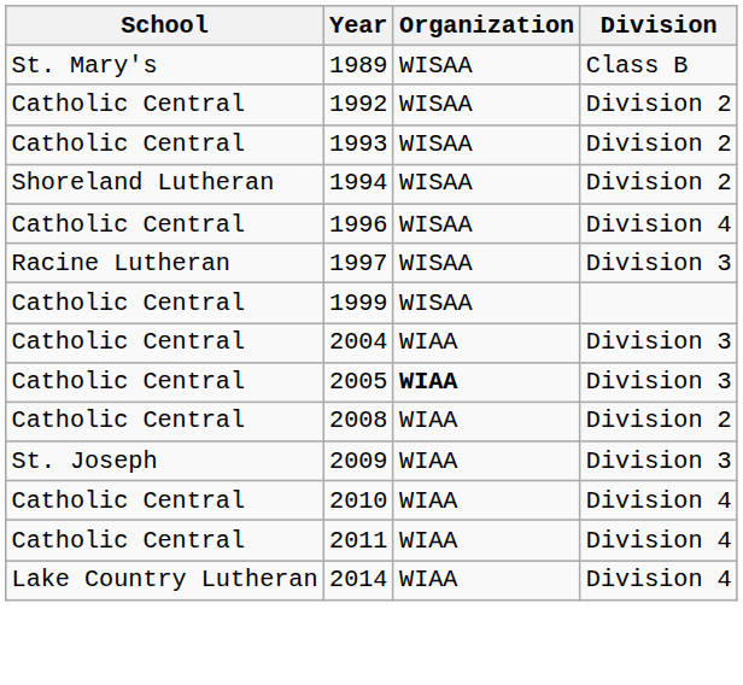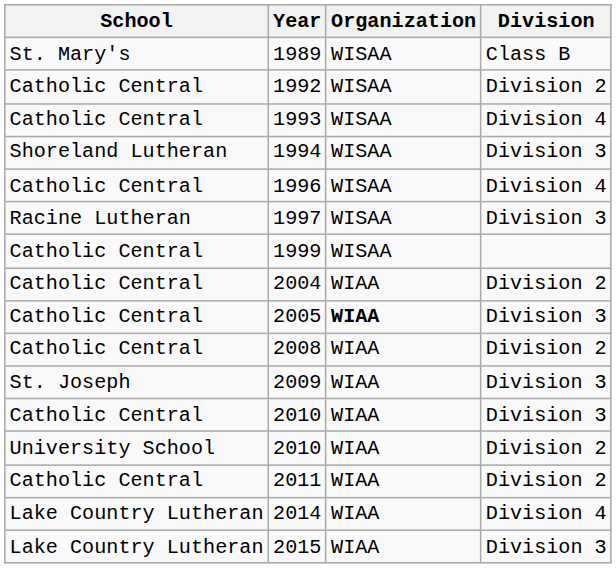 <table class="wikitable">
 <tr>
 <th>School</th>
 <th>Year</th>
 <th>Organization</th>
 <th>Division</th>
 </tr>
 <tr>
 <td>St. Mary's</td>
 <td>1989</td>
 <td>WISAA</td>
 <td>Class B</td>
 </tr>
 <tr>
 <td>Catholic Central</td>
 <td>1992</td>
 <td>WISAA</td>
 <td>Division 2</td>
 </tr>
 <tr>
 <td>Catholic Central</td>
 <td>1993</td>
 <td>WISAA</td>
-<td>Division 2</td>
+<td>Division 4</td>
 </tr>
 <tr>
 <td>Shoreland Lutheran</td>
 <td>1994</td>
 <td>WISAA</td>
-<td>Division 2</td>
+<td>Division 3</td>
 </tr>
 <tr>
 <td>Catholic Central</td>
 <td>1996</td>
 <td>WISAA</td>
 <td>Division 4</td>
 </tr>
 <tr>
 <td>Racine Lutheran</td>
 <td>1997</td>
 <td>WISAA</td>
 <td>Division 3</td>
 </tr>
 <tr>
 <td>Catholic Central</td>
 <td>1999</td>
 <td>WISAA</td>
 <td></td>
 </tr>
 <tr>
 <td>Catholic Central</td>
 <td>2004</td>
 <td>WIAA</td>
-<td>Division 3</td>
+<td>Division 2</td>
 </tr>
 <tr>
 <td>Catholic Central</td>
 <td>2005</td>
 <td><strong>WIAA</strong></td>
 <td>Division 3</td>
 </tr>
 <tr>
 <td>Catholic Central</td>
 <td>2008</td>
 <td>WIAA</td>
 <td>Division 2</td>
 </tr>
 <tr>
 <td>St. Joseph</td>
 <td>2009</td>
 <td>WIAA</td>
 <td>Division 3</td>
 </tr>
 <tr>
 <td>Catholic Central</td>
 <td>2010</td>
 <td>WIAA</td>
-<td>Division 4</td>
+<td>Division 3</td>
+</tr>
+<tr>
+<td>University School</td>
+<td>2010</td>
+<td>WIAA</td>
+<td>Division 2</td>
 </tr>
 <tr>
 <td>Catholic Central</td>
 <td>2011</td>
 <td>WIAA</td>
-<td>Division 4</td>
+<td>Division 2</td>
 </tr>
 <tr>
 <td>Lake Country Lutheran</td>
 <td>2014</td>
 <td>WIAA</td>
 <td>Division 4</td>
 </tr>
+<tr>
+<td>Lake Country Lutheran</td>
+<td>2015</td>
+<td>WIAA</td>
+<td>Division 3</td>
+</tr>
 </table>
